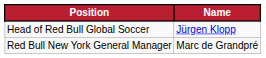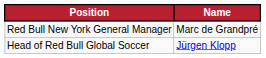 <table class="wikitable sortable">
 <tr>
 <th style="background:#B91F31; color:#FFFFFF; border:2px solid #000000;" scope="col">Position</th>
 <th style="background:#B91F31; color:#FFFFFF; border:2px solid #000000;" scope="col">Name</th>
 </tr>
 <tr>
+<td>Red Bull New York General Manager</td>
+<td> Marc de Grandpré</td>
+</tr>
+<tr>
 <td>Head of Red Bull Global Soccer</td>
 <td> <a href='#'>Jürgen Klopp</a></td>
 </tr>
-<tr>
-<td>Red Bull New York General Manager</td>
-<td> Marc de Grandpré</td>
-</tr>
 </table>
